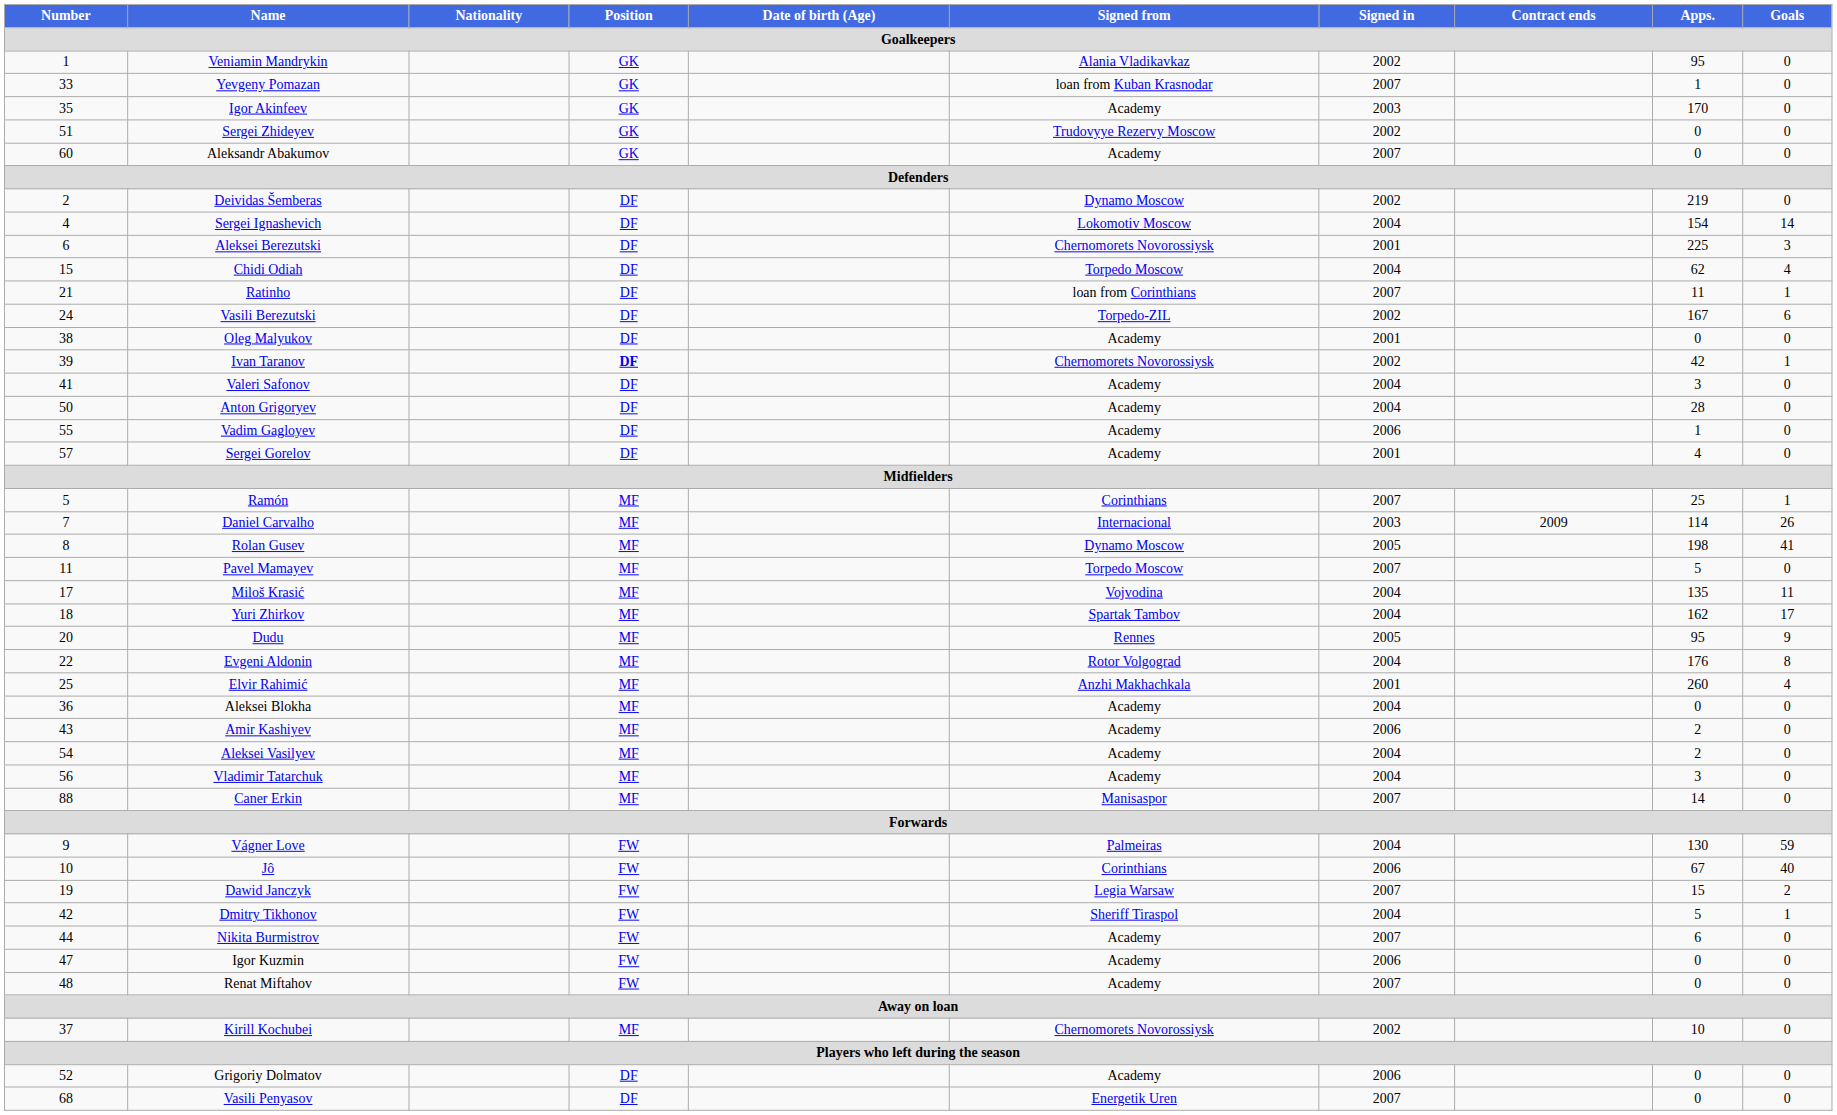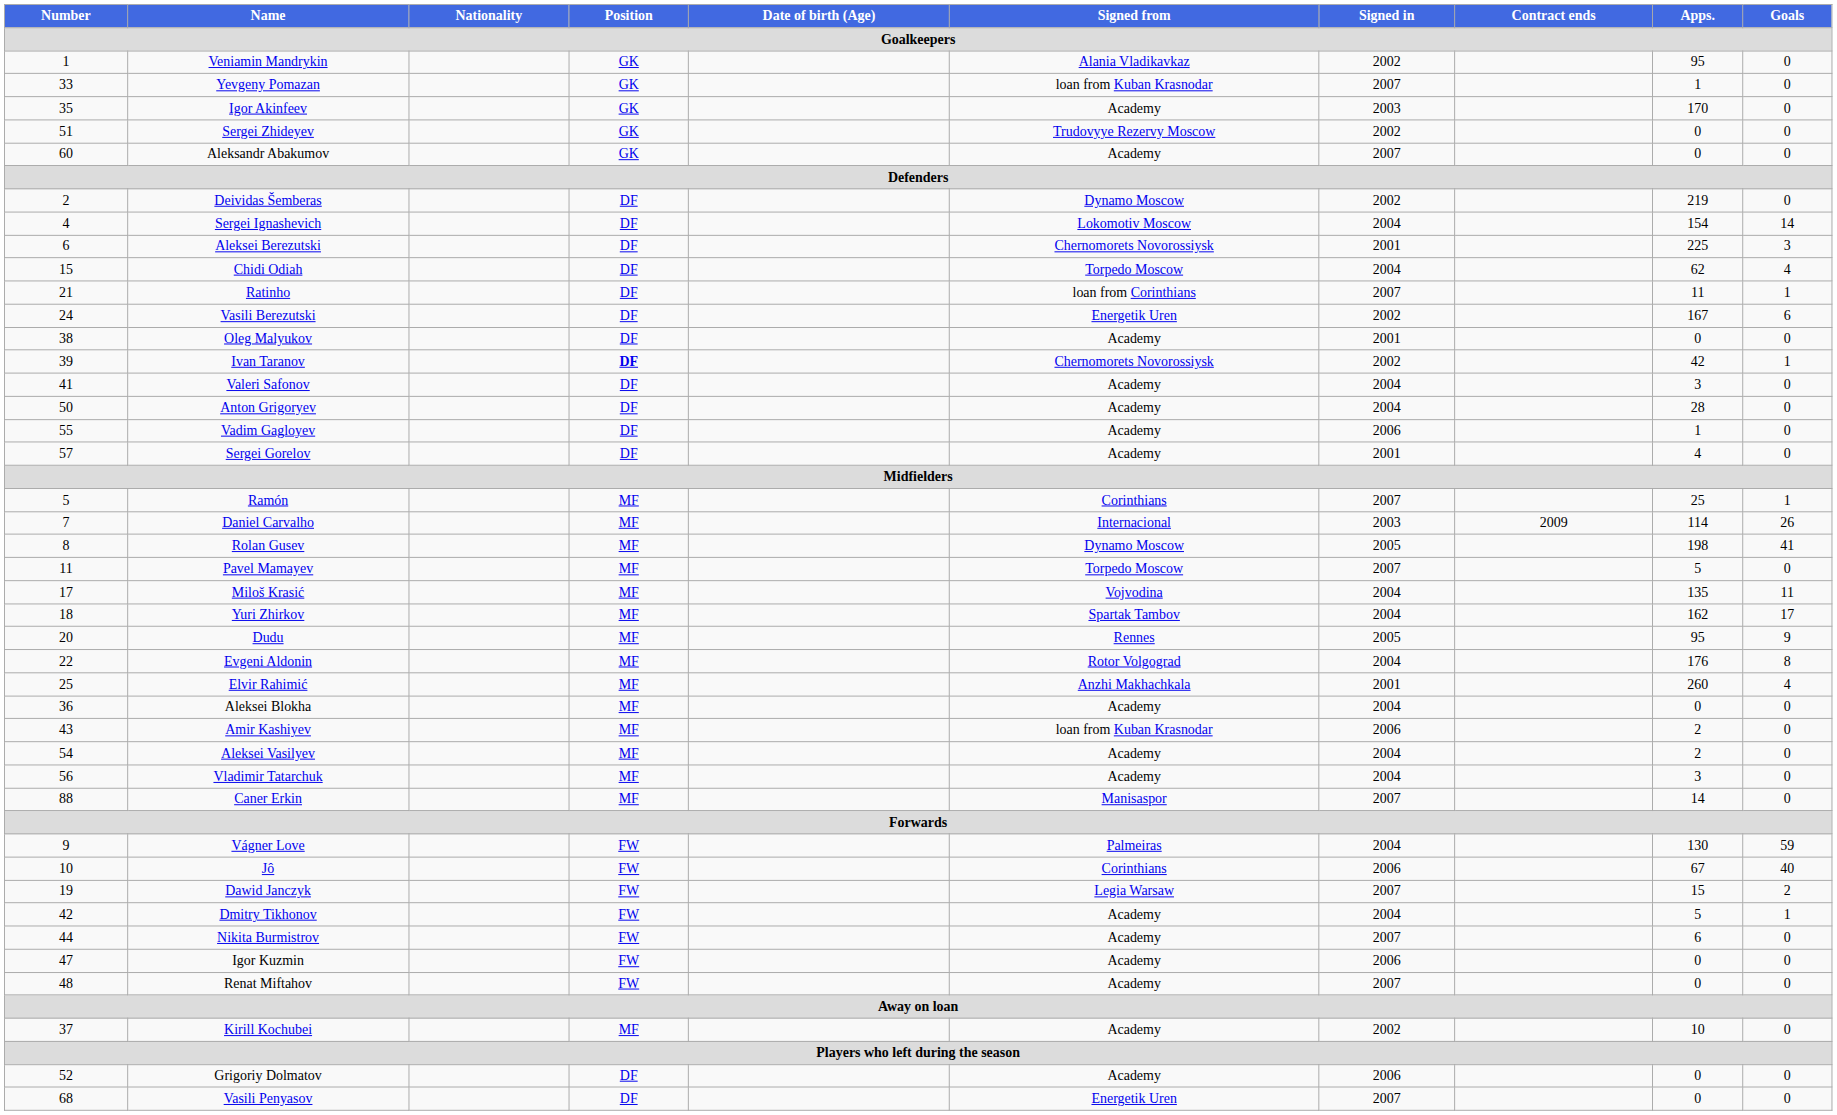 <table class="wikitable"  style="text-align:center; font-size:90%; width:95%;">
 <tr>
 <th style="background:#4169E1; color:white; text-align:center;">Number</th>
 <th style="background:#4169E1; color:white; text-align:center;">Name</th>
 <th style="background:#4169E1; color:white; text-align:center;">Nationality</th>
 <th style="background:#4169E1; color:white; text-align:center;">Position</th>
 <th style="background:#4169E1; color:white; text-align:center;">Date of birth (Age)</th>
 <th style="background:#4169E1; color:white; text-align:center;">Signed from</th>
 <th style="background:#4169E1; color:white; text-align:center;">Signed in</th>
 <th style="background:#4169E1; color:white; text-align:center;">Contract ends</th>
 <th style="background:#4169E1; color:white; text-align:center;">Apps.</th>
 <th style="background:#4169E1; color:white; text-align:center;">Goals</th>
 </tr>
 <tr>
 <th colspan="11"  style="background:#dcdcdc; text-align:center;">Goalkeepers</th>
 </tr>
 <tr>
 <td>1</td>
 <td><a href='#'>Veniamin Mandrykin</a></td>
 <td></td>
 <td><a href='#'>GK</a></td>
 <td></td>
 <td><a href='#'>Alania Vladikavkaz</a></td>
 <td>2002</td>
 <td></td>
 <td>95</td>
 <td>0</td>
 </tr>
 <tr>
 <td>33</td>
 <td><a href='#'>Yevgeny Pomazan</a></td>
 <td></td>
 <td><a href='#'>GK</a></td>
 <td></td>
 <td>loan from <a href='#'>Kuban Krasnodar</a></td>
 <td>2007</td>
 <td></td>
 <td>1</td>
 <td>0</td>
 </tr>
 <tr>
 <td>35</td>
 <td><a href='#'>Igor Akinfeev</a></td>
 <td></td>
 <td><a href='#'>GK</a></td>
 <td></td>
 <td>Academy</td>
 <td>2003</td>
 <td></td>
 <td>170</td>
 <td>0</td>
 </tr>
 <tr>
 <td>51</td>
 <td><a href='#'>Sergei Zhideyev</a></td>
 <td></td>
 <td><a href='#'>GK</a></td>
 <td></td>
 <td><a href='#'>Trudovyye Rezervy Moscow</a></td>
 <td>2002</td>
 <td></td>
 <td>0</td>
 <td>0</td>
 </tr>
 <tr>
 <td>60</td>
 <td>Aleksandr Abakumov</td>
 <td></td>
 <td><a href='#'>GK</a></td>
 <td></td>
 <td>Academy</td>
 <td>2007</td>
 <td></td>
 <td>0</td>
 <td>0</td>
 </tr>
 <tr>
 <th colspan="11"  style="background:#dcdcdc; text-align:center;">Defenders</th>
 </tr>
 <tr>
 <td>2</td>
 <td><a href='#'>Deividas Šemberas</a></td>
 <td></td>
 <td><a href='#'>DF</a></td>
 <td></td>
 <td><a href='#'>Dynamo Moscow</a></td>
 <td>2002</td>
 <td></td>
 <td>219</td>
 <td>0</td>
 </tr>
 <tr>
 <td>4</td>
 <td><a href='#'>Sergei Ignashevich</a></td>
 <td></td>
 <td><a href='#'>DF</a></td>
 <td></td>
 <td><a href='#'>Lokomotiv Moscow</a></td>
 <td>2004</td>
 <td></td>
 <td>154</td>
 <td>14</td>
 </tr>
 <tr>
 <td>6</td>
 <td><a href='#'>Aleksei Berezutski</a></td>
 <td></td>
 <td><a href='#'>DF</a></td>
 <td></td>
 <td><a href='#'>Chernomorets Novorossiysk</a></td>
 <td>2001</td>
 <td></td>
 <td>225</td>
 <td>3</td>
 </tr>
 <tr>
 <td>15</td>
 <td><a href='#'>Chidi Odiah</a></td>
 <td></td>
 <td><a href='#'>DF</a></td>
 <td></td>
 <td><a href='#'>Torpedo Moscow</a></td>
 <td>2004</td>
 <td></td>
 <td>62</td>
 <td>4</td>
 </tr>
 <tr>
 <td>21</td>
 <td><a href='#'>Ratinho</a></td>
 <td></td>
 <td><a href='#'>DF</a></td>
 <td></td>
 <td>loan from <a href='#'>Corinthians</a></td>
 <td>2007</td>
 <td></td>
 <td>11</td>
 <td>1</td>
 </tr>
 <tr>
 <td>24</td>
 <td><a href='#'>Vasili Berezutski</a></td>
 <td></td>
 <td><a href='#'>DF</a></td>
 <td></td>
-<td><a href='#'>Torpedo-ZIL</a></td>
+<td><a href='#'>Energetik Uren</a></td>
 <td>2002</td>
 <td></td>
 <td>167</td>
 <td>6</td>
 </tr>
 <tr>
 <td>38</td>
 <td><a href='#'>Oleg Malyukov</a></td>
 <td></td>
 <td><a href='#'>DF</a></td>
 <td></td>
 <td>Academy</td>
 <td>2001</td>
 <td></td>
 <td>0</td>
 <td>0</td>
 </tr>
 <tr>
 <td>39</td>
 <td><a href='#'>Ivan Taranov</a></td>
 <td></td>
 <td><strong><a href='#'>DF</a></strong></td>
 <td></td>
 <td><a href='#'>Chernomorets Novorossiysk</a></td>
 <td>2002</td>
 <td></td>
 <td>42</td>
 <td>1</td>
 </tr>
 <tr>
 <td>41</td>
 <td><a href='#'>Valeri Safonov</a></td>
 <td></td>
 <td><a href='#'>DF</a></td>
 <td></td>
 <td>Academy</td>
 <td>2004</td>
 <td></td>
 <td>3</td>
 <td>0</td>
 </tr>
 <tr>
 <td>50</td>
 <td><a href='#'>Anton Grigoryev</a></td>
 <td></td>
 <td><a href='#'>DF</a></td>
 <td></td>
 <td>Academy</td>
 <td>2004</td>
 <td></td>
 <td>28</td>
 <td>0</td>
 </tr>
 <tr>
 <td>55</td>
 <td><a href='#'>Vadim Gagloyev</a></td>
 <td></td>
 <td><a href='#'>DF</a></td>
 <td></td>
 <td>Academy</td>
 <td>2006</td>
 <td></td>
 <td>1</td>
 <td>0</td>
 </tr>
 <tr>
 <td>57</td>
 <td><a href='#'>Sergei Gorelov</a></td>
 <td></td>
 <td><a href='#'>DF</a></td>
 <td></td>
 <td>Academy</td>
 <td>2001</td>
 <td></td>
 <td>4</td>
 <td>0</td>
 </tr>
 <tr>
 <th colspan="11"  style="background:#dcdcdc; text-align:center;">Midfielders</th>
 </tr>
 <tr>
 <td>5</td>
 <td><a href='#'>Ramón</a></td>
 <td></td>
 <td><a href='#'>MF</a></td>
 <td></td>
 <td><a href='#'>Corinthians</a></td>
 <td>2007</td>
 <td></td>
 <td>25</td>
 <td>1</td>
 </tr>
 <tr>
 <td>7</td>
 <td><a href='#'>Daniel Carvalho</a></td>
 <td></td>
 <td><a href='#'>MF</a></td>
 <td></td>
 <td><a href='#'>Internacional</a></td>
 <td>2003</td>
 <td>2009</td>
 <td>114</td>
 <td>26</td>
 </tr>
 <tr>
 <td>8</td>
 <td><a href='#'>Rolan Gusev</a></td>
 <td></td>
 <td><a href='#'>MF</a></td>
 <td></td>
 <td><a href='#'>Dynamo Moscow</a></td>
 <td>2005</td>
 <td></td>
 <td>198</td>
 <td>41</td>
 </tr>
 <tr>
 <td>11</td>
 <td><a href='#'>Pavel Mamayev</a></td>
 <td></td>
 <td><a href='#'>MF</a></td>
 <td></td>
 <td><a href='#'>Torpedo Moscow</a></td>
 <td>2007</td>
 <td></td>
 <td>5</td>
 <td>0</td>
 </tr>
 <tr>
 <td>17</td>
 <td><a href='#'>Miloš Krasić</a></td>
 <td></td>
 <td><a href='#'>MF</a></td>
 <td></td>
 <td><a href='#'>Vojvodina</a></td>
 <td>2004</td>
 <td></td>
 <td>135</td>
 <td>11</td>
 </tr>
 <tr>
 <td>18</td>
 <td><a href='#'>Yuri Zhirkov</a></td>
 <td></td>
 <td><a href='#'>MF</a></td>
 <td></td>
 <td><a href='#'>Spartak Tambov</a></td>
 <td>2004</td>
 <td></td>
 <td>162</td>
 <td>17</td>
 </tr>
 <tr>
 <td>20</td>
 <td><a href='#'>Dudu</a></td>
 <td></td>
 <td><a href='#'>MF</a></td>
 <td></td>
 <td><a href='#'>Rennes</a></td>
 <td>2005</td>
 <td></td>
 <td>95</td>
 <td>9</td>
 </tr>
 <tr>
 <td>22</td>
 <td><a href='#'>Evgeni Aldonin</a></td>
 <td></td>
 <td><a href='#'>MF</a></td>
 <td></td>
 <td><a href='#'>Rotor Volgograd</a></td>
 <td>2004</td>
 <td></td>
 <td>176</td>
 <td>8</td>
 </tr>
 <tr>
 <td>25</td>
 <td><a href='#'>Elvir Rahimić</a></td>
 <td></td>
 <td><a href='#'>MF</a></td>
 <td></td>
 <td><a href='#'>Anzhi Makhachkala</a></td>
 <td>2001</td>
 <td></td>
 <td>260</td>
 <td>4</td>
 </tr>
 <tr>
 <td>36</td>
 <td>Aleksei Blokha</td>
 <td></td>
 <td><a href='#'>MF</a></td>
 <td></td>
 <td>Academy</td>
 <td>2004</td>
 <td></td>
 <td>0</td>
 <td>0</td>
 </tr>
 <tr>
 <td>43</td>
 <td><a href='#'>Amir Kashiyev</a></td>
 <td></td>
 <td><a href='#'>MF</a></td>
 <td></td>
-<td>Academy</td>
+<td>loan from <a href='#'>Kuban Krasnodar</a></td>
 <td>2006</td>
 <td></td>
 <td>2</td>
 <td>0</td>
 </tr>
 <tr>
 <td>54</td>
 <td><a href='#'>Aleksei Vasilyev</a></td>
 <td></td>
 <td><a href='#'>MF</a></td>
 <td></td>
 <td>Academy</td>
 <td>2004</td>
 <td></td>
 <td>2</td>
 <td>0</td>
 </tr>
 <tr>
 <td>56</td>
 <td><a href='#'>Vladimir Tatarchuk</a></td>
 <td></td>
 <td><a href='#'>MF</a></td>
 <td></td>
 <td>Academy</td>
 <td>2004</td>
 <td></td>
 <td>3</td>
 <td>0</td>
 </tr>
 <tr>
 <td>88</td>
 <td><a href='#'>Caner Erkin</a></td>
 <td></td>
 <td><a href='#'>MF</a></td>
 <td></td>
 <td><a href='#'>Manisaspor</a></td>
 <td>2007</td>
 <td></td>
 <td>14</td>
 <td>0</td>
 </tr>
 <tr>
 <th colspan="11"  style="background:#dcdcdc; text-align:center;">Forwards</th>
 </tr>
 <tr>
 <td>9</td>
 <td><a href='#'>Vágner Love</a></td>
 <td></td>
 <td><a href='#'>FW</a></td>
 <td></td>
 <td><a href='#'>Palmeiras</a></td>
 <td>2004</td>
 <td></td>
 <td>130</td>
 <td>59</td>
 </tr>
 <tr>
 <td>10</td>
 <td><a href='#'>Jô</a></td>
 <td></td>
 <td><a href='#'>FW</a></td>
 <td></td>
 <td><a href='#'>Corinthians</a></td>
 <td>2006</td>
 <td></td>
 <td>67</td>
 <td>40</td>
 </tr>
 <tr>
 <td>19</td>
 <td><a href='#'>Dawid Janczyk</a></td>
 <td></td>
 <td><a href='#'>FW</a></td>
 <td></td>
 <td><a href='#'>Legia Warsaw</a></td>
 <td>2007</td>
 <td></td>
 <td>15</td>
 <td>2</td>
 </tr>
 <tr>
 <td>42</td>
 <td><a href='#'>Dmitry Tikhonov</a></td>
 <td></td>
 <td><a href='#'>FW</a></td>
 <td></td>
-<td><a href='#'>Sheriff Tiraspol</a></td>
+<td>Academy</td>
 <td>2004</td>
 <td></td>
 <td>5</td>
 <td>1</td>
 </tr>
 <tr>
 <td>44</td>
 <td><a href='#'>Nikita Burmistrov</a></td>
 <td></td>
 <td><a href='#'>FW</a></td>
 <td></td>
 <td>Academy</td>
 <td>2007</td>
 <td></td>
 <td>6</td>
 <td>0</td>
 </tr>
 <tr>
 <td>47</td>
 <td>Igor Kuzmin</td>
 <td></td>
 <td><a href='#'>FW</a></td>
 <td></td>
 <td>Academy</td>
 <td>2006</td>
 <td></td>
 <td>0</td>
 <td>0</td>
 </tr>
 <tr>
 <td>48</td>
 <td>Renat Miftahov</td>
 <td></td>
 <td><a href='#'>FW</a></td>
 <td></td>
 <td>Academy</td>
 <td>2007</td>
 <td></td>
 <td>0</td>
 <td>0</td>
 </tr>
 <tr>
 <th colspan="11"  style="background:#dcdcdc; text-align:center;">Away on loan</th>
 </tr>
 <tr>
 <td>37</td>
 <td><a href='#'>Kirill Kochubei</a></td>
 <td></td>
 <td><a href='#'>MF</a></td>
 <td></td>
-<td><a href='#'>Chernomorets Novorossiysk</a></td>
+<td>Academy</td>
 <td>2002</td>
 <td></td>
 <td>10</td>
 <td>0</td>
 </tr>
 <tr>
 <th colspan="11"  style="background:#dcdcdc; text-align:center;">Players who left during the season</th>
 </tr>
 <tr>
 <td>52</td>
 <td>Grigoriy Dolmatov</td>
 <td></td>
 <td><a href='#'>DF</a></td>
 <td></td>
 <td>Academy</td>
 <td>2006</td>
 <td></td>
 <td>0</td>
 <td>0</td>
 </tr>
 <tr>
 <td>68</td>
 <td><a href='#'>Vasili Penyasov</a></td>
 <td></td>
 <td><a href='#'>DF</a></td>
 <td></td>
 <td><a href='#'>Energetik Uren</a></td>
 <td>2007</td>
 <td></td>
 <td>0</td>
 <td>0</td>
 </tr>
 </table>
